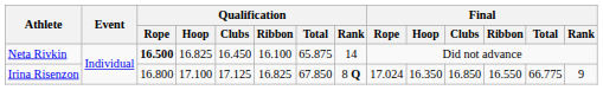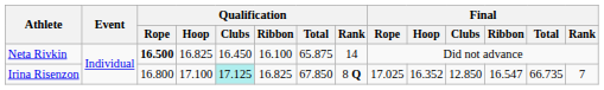 <table class=wikitable style="font-size:90%">
 <tr>
 <th rowspan=2>Athlete</th>
 <th rowspan=2>Event</th>
 <th colspan=6>Qualification</th>
 <th colspan=6>Final</th>
 </tr>
 <tr style="font-size:95%">
 <th>Rope</th>
 <th>Hoop</th>
 <th>Clubs</th>
 <th>Ribbon</th>
 <th>Total</th>
 <th>Rank</th>
 <th>Rope</th>
 <th>Hoop</th>
 <th>Clubs</th>
 <th>Ribbon</th>
 <th>Total</th>
 <th>Rank</th>
 </tr>
 <tr align=center>
 <td align=left><a href='#'>Neta Rivkin</a></td>
 <td align=left rowspan=2><a href='#'>Individual</a></td>
 <td><strong>16.500</strong></td>
 <td>16.825</td>
 <td>16.450</td>
 <td>16.100</td>
 <td>65.875</td>
 <td>14</td>
 <td colspan=6>Did not advance</td>
 </tr>
 <tr align=center>
 <td align=left><a href='#'>Irina Risenzon</a></td>
 <td>16.800</td>
 <td>17.100</td>
-<td>17.125</td>
+<td style="background: paleturquoise;">17.125</td>
 <td>16.825</td>
 <td>67.850</td>
 <td>8 <strong>Q</strong></td>
-<td>17.024</td>
-<td>16.350</td>
-<td>16.850</td>
-<td>16.550</td>
-<td>66.775</td>
-<td>9</td>
+<td>17.025</td>
+<td>16.352</td>
+<td>12.850</td>
+<td>16.547</td>
+<td>66.735</td>
+<td>7</td>
 </tr>
 </table>
